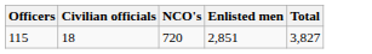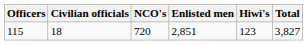 <table class="wikitable">
 <tr>
 <th>Officers</th>
 <th>Civilian officials</th>
 <th>NCO's</th>
 <th>Enlisted men</th>
+<th>Hiwi's</th>
 <th>Total</th>
 </tr>
 <tr>
 <td>115</td>
 <td>18</td>
 <td>720</td>
 <td>2,851</td>
+<td>123</td>
 <td>3,827</td>
 </tr>
 </table>
